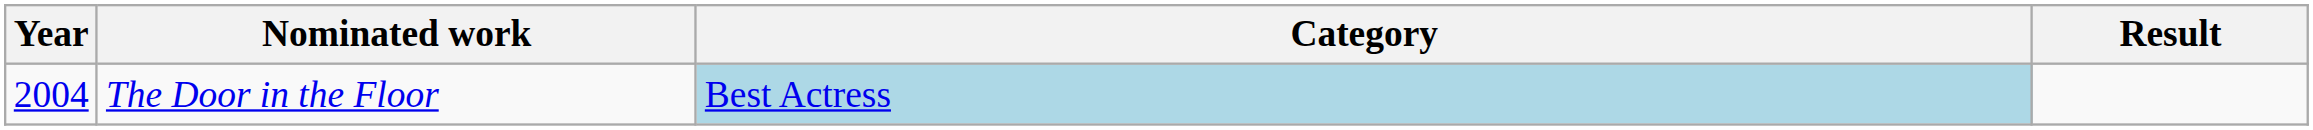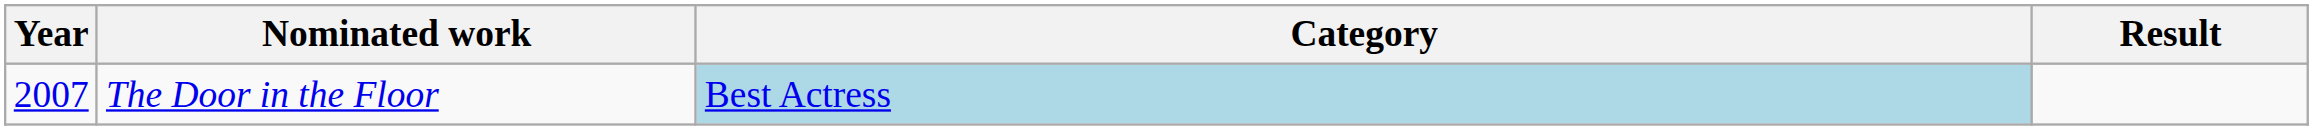 <table class=wikitable>
 <tr>
 <th width=4%>Year</th>
 <th width=26%>Nominated work</th>
 <th width=58%>Category</th>
 <th width=12%>Result</th>
 </tr>
 <tr>
-<td><a href='#'>2004</a></td>
+<td><a href='#'>2007</a></td>
 <td><em><a href='#'>The Door in the Floor</a></em></td>
 <td style="background: lightblue;"><a href='#'>Best Actress</a></td>
 <td></td>
 </tr>
 </table>
